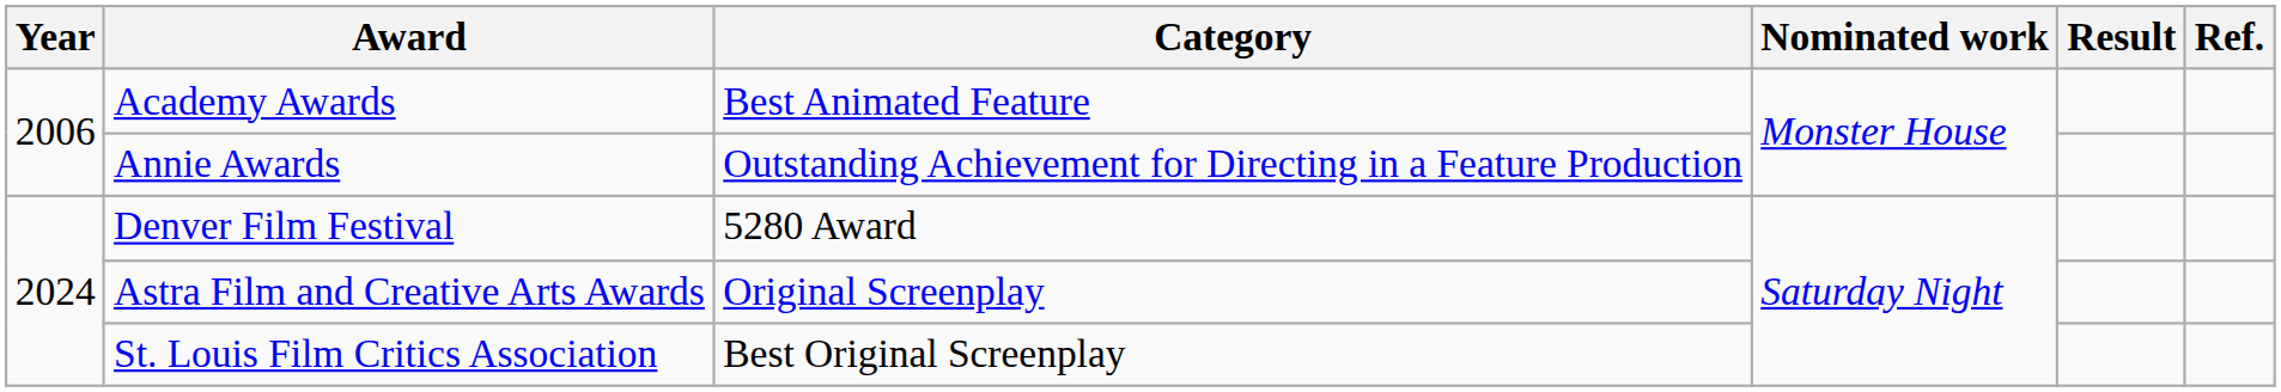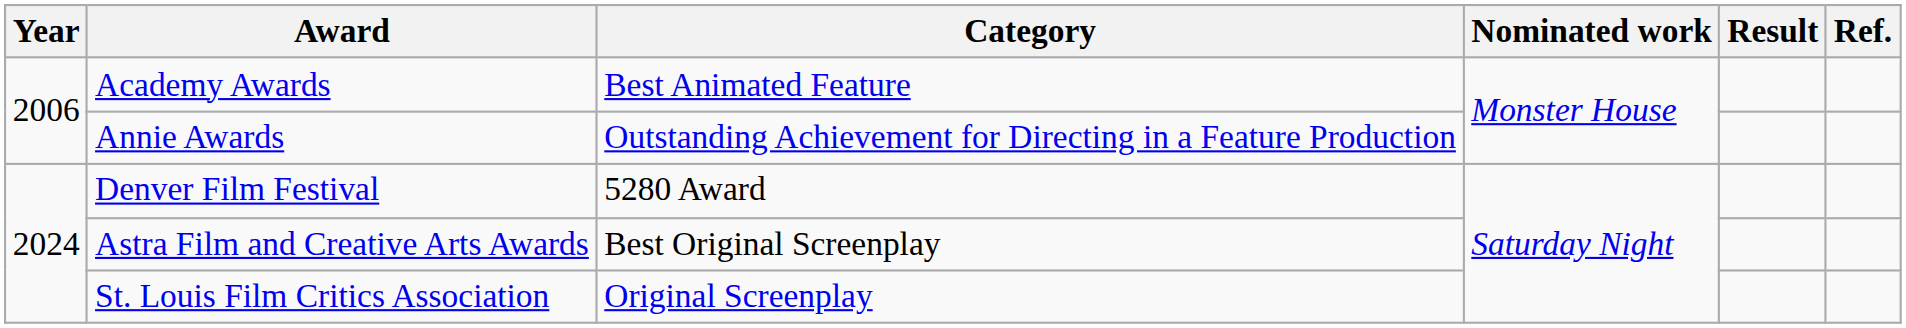 <table class="wikitable">
 <tr>
 <th>Year</th>
 <th>Award</th>
 <th>Category</th>
 <th>Nominated work</th>
 <th>Result</th>
 <th>Ref.</th>
 </tr>
 <tr>
 <td rowspan="2">2006</td>
 <td><a href='#'>Academy Awards</a></td>
 <td><a href='#'>Best Animated Feature</a></td>
 <td rowspan="2"><em><a href='#'>Monster House</a></em></td>
 <td></td>
 <td align="center"></td>
 </tr>
 <tr>
 <td><a href='#'>Annie Awards</a></td>
 <td><a href='#'>Outstanding Achievement for Directing in a Feature Production</a></td>
 <td></td>
 <td align="center"></td>
 </tr>
 <tr>
 <td rowspan="3">2024</td>
 <td><a href='#'>Denver Film Festival</a></td>
 <td>5280 Award</td>
 <td rowspan="3"><em><a href='#'>Saturday Night</a></em></td>
 <td></td>
 <td align="center"></td>
 </tr>
 <tr>
 <td><a href='#'>Astra Film and Creative Arts Awards</a></td>
-<td><a href='#'>Original Screenplay</a></td>
+<td>Best Original Screenplay</td>
 <td></td>
 <td></td>
 </tr>
 <tr>
 <td><a href='#'>St. Louis Film Critics Association</a></td>
-<td>Best Original Screenplay</td>
+<td><a href='#'>Original Screenplay</a></td>
 <td></td>
 <td></td>
 </tr>
 </table>
